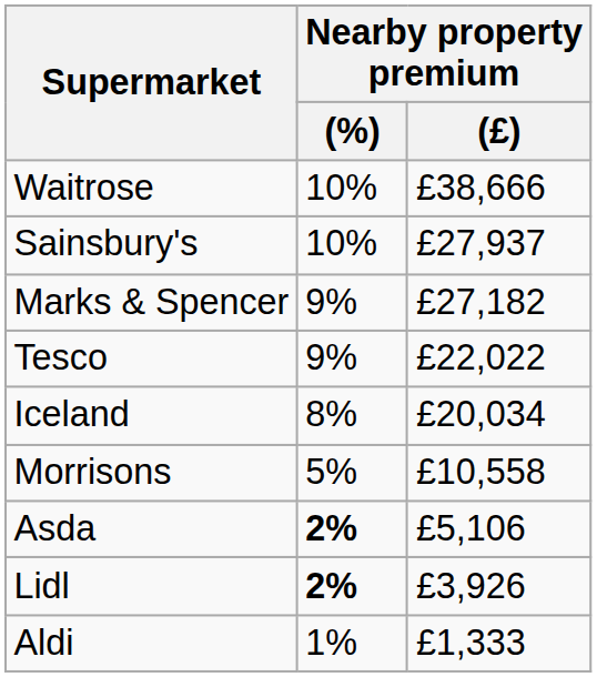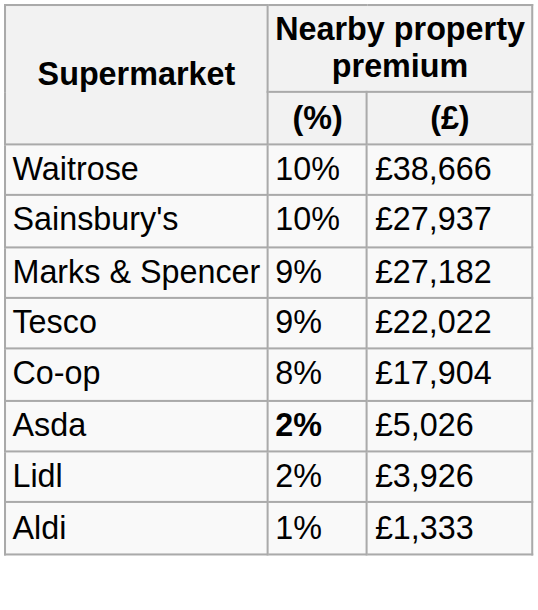 <table class="wikitable">
 <tr>
 <th rowspan=2>Supermarket</th>
 <th colspan=2>Nearby property<br>premium</th>
 </tr>
 <tr>
 <th>(%)</th>
 <th>(£)</th>
 </tr>
 <tr>
 <td>Waitrose</td>
 <td>10%</td>
 <td>£38,666</td>
 </tr>
 <tr>
 <td>Sainsbury's</td>
 <td>10%</td>
 <td>£27,937</td>
 </tr>
 <tr>
 <td>Marks & Spencer</td>
 <td>9%</td>
 <td>£27,182</td>
 </tr>
 <tr>
 <td>Tesco</td>
 <td>9%</td>
 <td>£22,022</td>
 </tr>
 <tr>
-<td>Iceland</td>
+<td>Co-op</td>
 <td>8%</td>
-<td>£20,034</td>
-</tr>
-<tr>
-<td>Morrisons</td>
-<td>5%</td>
-<td>£10,558</td>
+<td>£17,904</td>
 </tr>
 <tr>
 <td>Asda</td>
 <td><strong>2%</strong></td>
-<td>£5,106</td>
+<td>£5,026</td>
 </tr>
 <tr>
 <td>Lidl</td>
-<td><strong>2%</strong></td>
+<td>2%</td>
 <td>£3,926</td>
 </tr>
 <tr>
 <td>Aldi</td>
 <td>1%</td>
 <td>£1,333</td>
 </tr>
 </table>
